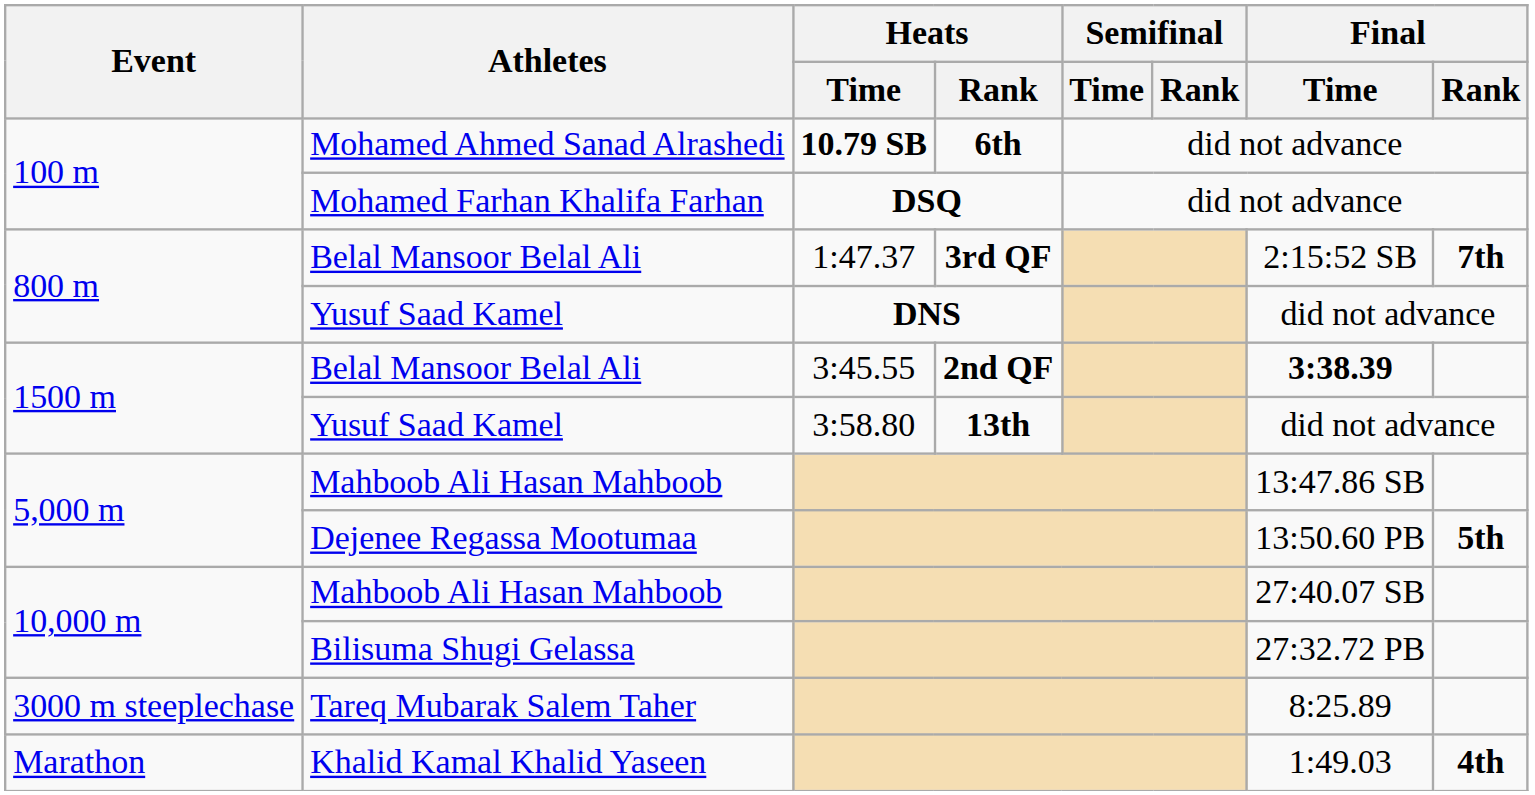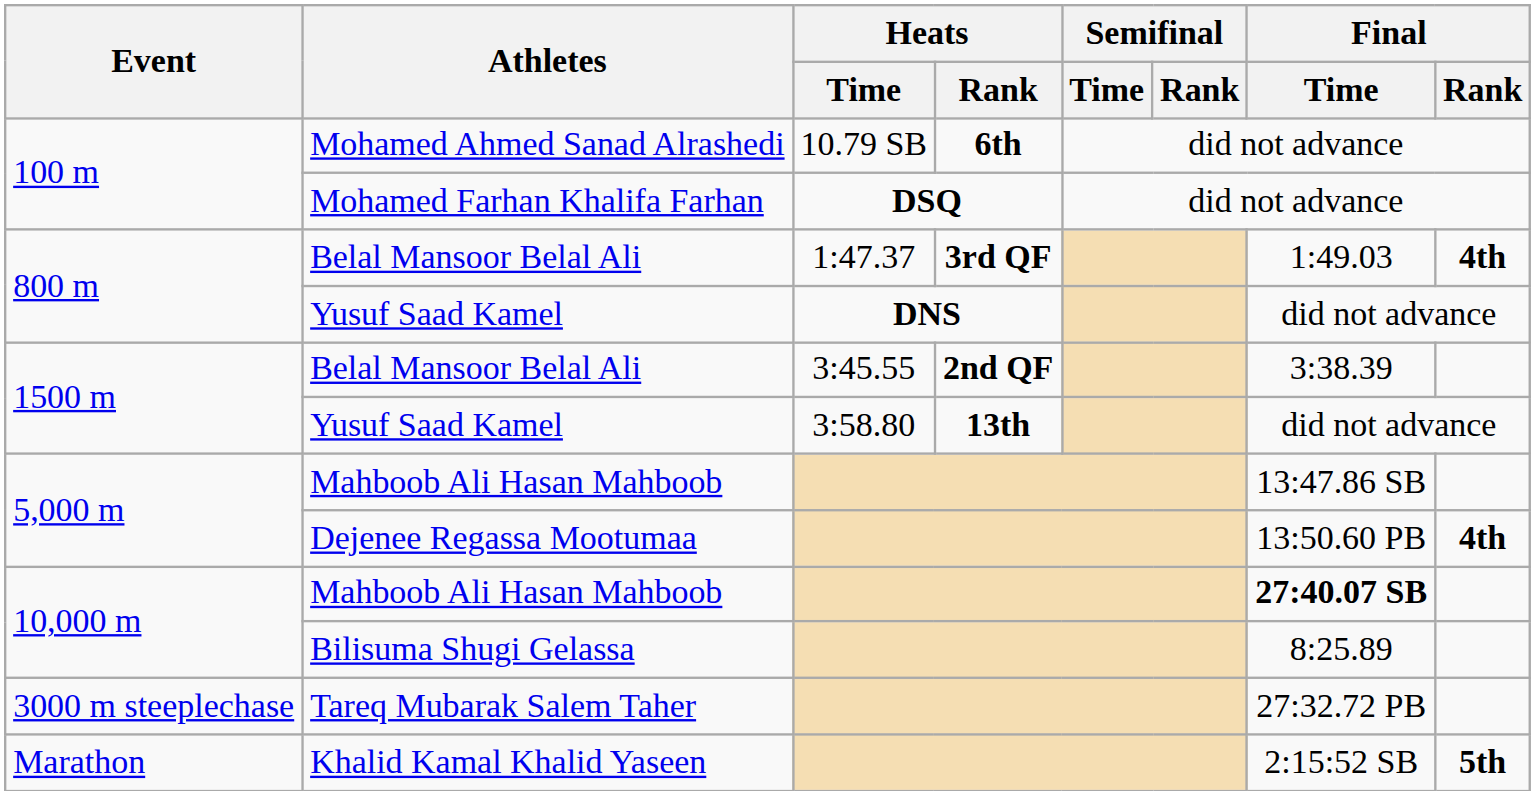 <table class="wikitable" border="1" style="font-size:90%">
 <tr>
 <th rowspan=2>Event</th>
 <th rowspan=2>Athletes</th>
 <th colspan=2>Heats</th>
 <th colspan=2>Semifinal</th>
 <th colspan=2>Final</th>
 </tr>
 <tr>
 <th>Time</th>
 <th>Rank</th>
 <th>Time</th>
 <th>Rank</th>
 <th>Time</th>
 <th>Rank</th>
 </tr>
 <tr>
 <td rowspan=2><a href='#'>100 m</a></td>
 <td><a href='#'>Mohamed Ahmed Sanad Alrashedi</a></td>
-<td align=center><strong>10.79 SB</strong></td>
+<td align=center>10.79 SB</td>
 <td align=center><strong>6th</strong></td>
 <td align=center colspan=4>did not advance</td>
 </tr>
 <tr>
 <td><a href='#'>Mohamed Farhan Khalifa Farhan</a></td>
 <td align=center colspan=2><strong>DSQ</strong></td>
 <td align=center colspan=4>did not advance</td>
 </tr>
 <tr>
 <td rowspan=2><a href='#'>800 m</a></td>
 <td><a href='#'>Belal Mansoor Belal Ali</a></td>
 <td align=center>1:47.37</td>
 <td align=center><strong>3rd QF</strong></td>
 <td colspan=2 bgcolor=wheat></td>
-<td align=center>2:15:52 SB</td>
-<td align=center><strong>7th</strong></td>
+<td align=center>1:49.03</td>
+<td align=center><strong>4th</strong></td>
 </tr>
 <tr>
 <td><a href='#'>Yusuf Saad Kamel</a></td>
 <td align=center colspan=2><strong>DNS</strong></td>
 <td colspan=2 bgcolor=wheat></td>
 <td align=center colspan=2>did not advance</td>
 </tr>
 <tr>
 <td rowspan=2><a href='#'>1500 m</a></td>
 <td><a href='#'>Belal Mansoor Belal Ali</a></td>
 <td align=center>3:45.55</td>
 <td align=center><strong>2nd QF</strong></td>
 <td colspan=2 bgcolor=wheat></td>
-<td align=center><strong>3:38.39</strong></td>
+<td align=center>3:38.39</td>
 <td align=center></td>
 </tr>
 <tr>
 <td><a href='#'>Yusuf Saad Kamel</a></td>
 <td align=center>3:58.80</td>
 <td align=center><strong>13th</strong></td>
 <td colspan=2 bgcolor=wheat></td>
 <td align=center colspan=2>did not advance</td>
 </tr>
 <tr>
 <td rowspan=2><a href='#'>5,000 m</a></td>
 <td><a href='#'>Mahboob Ali Hasan Mahboob</a></td>
 <td colspan=4 bgcolor=wheat></td>
 <td align=center>13:47.86 SB</td>
 <td align=center></td>
 </tr>
 <tr>
 <td><a href='#'>Dejenee Regassa Mootumaa</a></td>
 <td colspan=4 bgcolor=wheat></td>
 <td align=center>13:50.60 PB</td>
-<td align=center><strong>5th</strong></td>
+<td align=center><strong>4th</strong></td>
 </tr>
 <tr>
 <td rowspan=2><a href='#'>10,000 m</a></td>
 <td><a href='#'>Mahboob Ali Hasan Mahboob</a></td>
 <td colspan=4 bgcolor=wheat></td>
-<td align=center>27:40.07 SB</td>
+<td align=center><strong>27:40.07 SB</strong></td>
 <td align=center></td>
 </tr>
 <tr>
 <td><a href='#'>Bilisuma Shugi Gelassa</a></td>
 <td colspan=4 bgcolor=wheat></td>
-<td align=center>27:32.72 PB</td>
+<td align=center>8:25.89</td>
 <td align=center></td>
 </tr>
 <tr>
 <td><a href='#'>3000 m steeplechase</a></td>
 <td><a href='#'>Tareq Mubarak Salem Taher</a></td>
 <td colspan=4 bgcolor=wheat></td>
-<td align=center>8:25.89</td>
+<td align=center>27:32.72 PB</td>
 <td align=center></td>
 </tr>
 <tr>
 <td><a href='#'>Marathon</a></td>
 <td><a href='#'>Khalid Kamal Khalid Yaseen</a></td>
 <td colspan=4 bgcolor=wheat></td>
-<td align=center>1:49.03</td>
-<td align=center><strong>4th</strong></td>
+<td align=center>2:15:52 SB</td>
+<td align=center><strong>5th</strong></td>
 </tr>
 </table>
